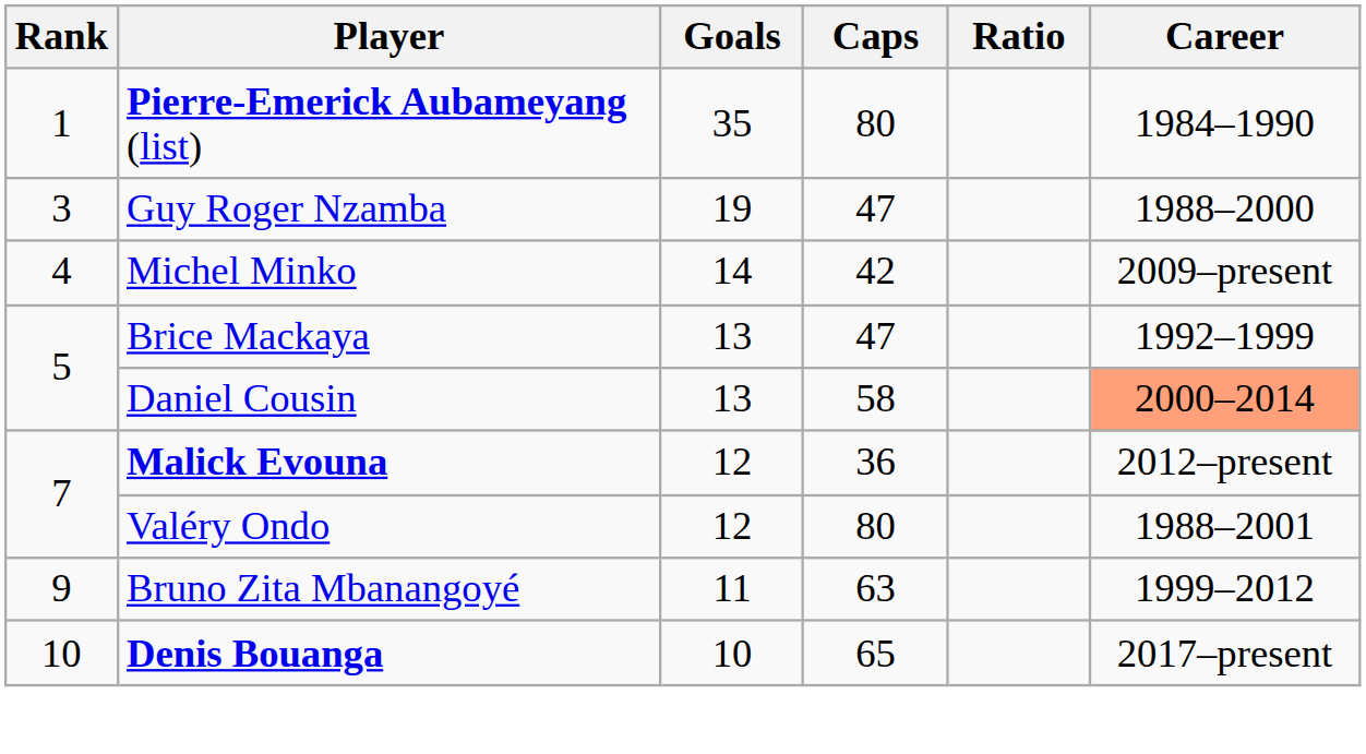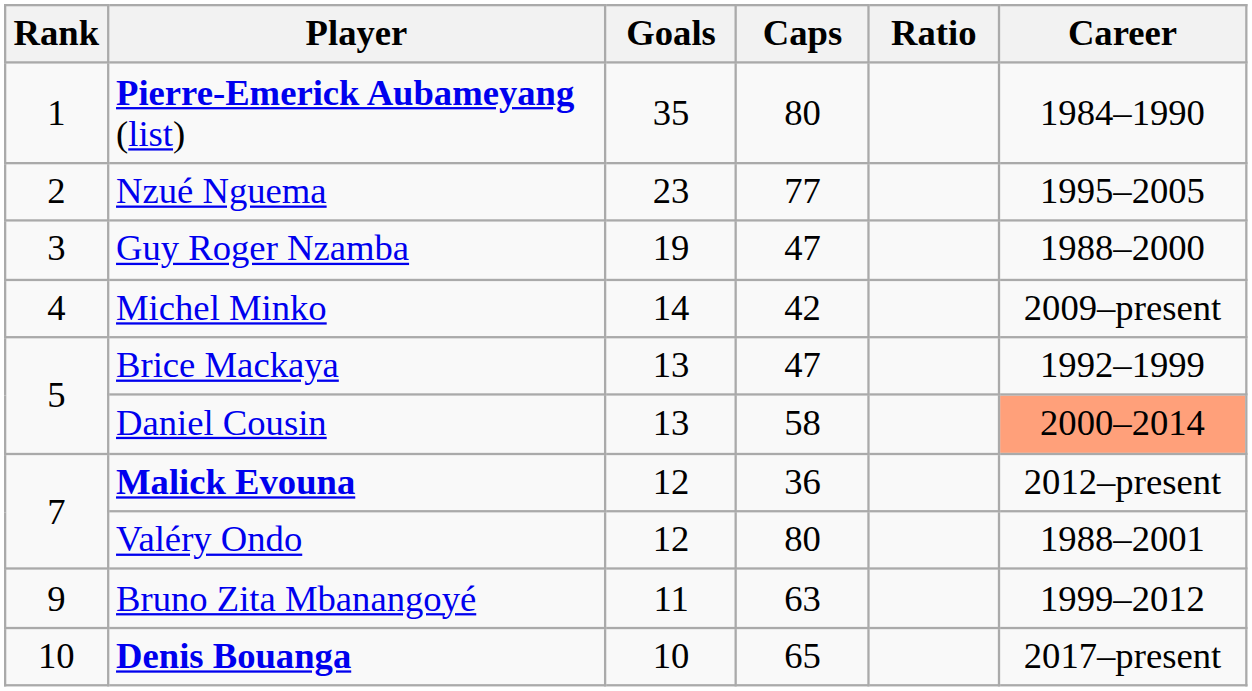 <table class="wikitable sortable" style="text-align:center;">
 <tr>
 <th width="30px">Rank</th>
 <th style="width:210px;">Player</th>
 <th width="50px">Goals</th>
 <th width="50px">Caps</th>
 <th width="50px">Ratio</th>
 <th style="width:100px;">Career</th>
 </tr>
 <tr>
 <td>1</td>
 <td align="left"><strong><a href='#'>Pierre-Emerick Aubameyang</a></strong> (<a href='#'>list</a>)</td>
 <td>35</td>
 <td>80</td>
 <td></td>
 <td>1984–1990</td>
+</tr>
+<tr>
+<td>2</td>
+<td align="left"><a href='#'>Nzué Nguema</a></td>
+<td>23</td>
+<td>77</td>
+<td></td>
+<td>1995–2005</td>
 </tr>
 <tr>
 <td>3</td>
 <td align="left"><a href='#'>Guy Roger Nzamba</a></td>
 <td>19</td>
 <td>47</td>
 <td></td>
 <td>1988–2000</td>
 </tr>
 <tr>
 <td>4</td>
 <td align="left"><a href='#'>Michel Minko</a></td>
 <td>14</td>
 <td>42</td>
 <td></td>
 <td>2009–present</td>
 </tr>
 <tr>
 <td rowspan="2">5</td>
 <td align="left"><a href='#'>Brice Mackaya</a></td>
 <td>13</td>
 <td>47</td>
 <td></td>
 <td>1992–1999</td>
 </tr>
 <tr>
 <td align="left"><a href='#'>Daniel Cousin</a></td>
 <td>13</td>
 <td>58</td>
 <td></td>
 <td style="background: lightsalmon;">2000–2014</td>
 </tr>
 <tr>
 <td rowspan="2">7</td>
 <td align="left"><strong><a href='#'>Malick Evouna</a></strong></td>
 <td>12</td>
 <td>36</td>
 <td></td>
 <td>2012–present</td>
 </tr>
 <tr>
 <td align="left"><a href='#'>Valéry Ondo</a></td>
 <td>12</td>
 <td>80</td>
 <td></td>
 <td>1988–2001</td>
 </tr>
 <tr>
 <td>9</td>
 <td align="left"><a href='#'>Bruno Zita Mbanangoyé</a></td>
 <td>11</td>
 <td>63</td>
 <td></td>
 <td>1999–2012</td>
 </tr>
 <tr>
 <td>10</td>
 <td align="left"><strong><a href='#'>Denis Bouanga</a></strong></td>
 <td>10</td>
 <td>65</td>
 <td></td>
 <td>2017–present</td>
 </tr>
 </table>
